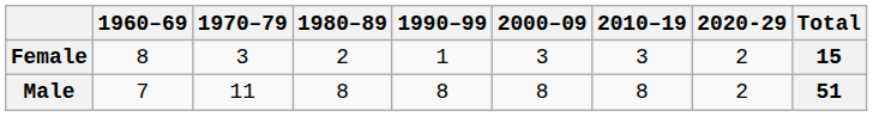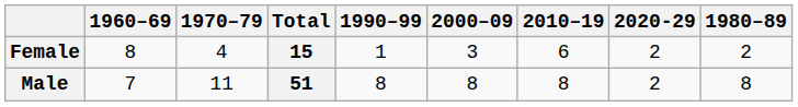 <table class="wikitable">
 <tr>
 <th></th>
 <th>1960–69</th>
 <th>1970–79</th>
-<th>1980–89</th>
+<th>Total</th>
 <th>1990–99</th>
 <th>2000–09</th>
 <th>2010–19</th>
 <th>2020-29</th>
-<th>Total</th>
+<th>1980–89</th>
 </tr>
 <tr>
 <th>Female</th>
 <td align=center>8</td>
-<td align=center>3</td>
-<td align=center>2</td>
+<td align=center>4</td>
+<th align=center>15</th>
 <td align=center>1</td>
 <td align=center>3</td>
-<td align=center>3</td>
+<td align=center>6</td>
 <td align=center>2</td>
-<th align=center>15</th>
+<td align=center>2</td>
 </tr>
 <tr>
 <th>Male</th>
 <td align=center>7</td>
 <td align=center>11</td>
-<td align=center>8</td>
+<th align=center>51</th>
 <td align=center>8</td>
 <td align=center>8</td>
 <td align=center>8</td>
 <td align=center>2</td>
-<th align=center>51</th>
+<td align=center>8</td>
 </tr>
 </table>
